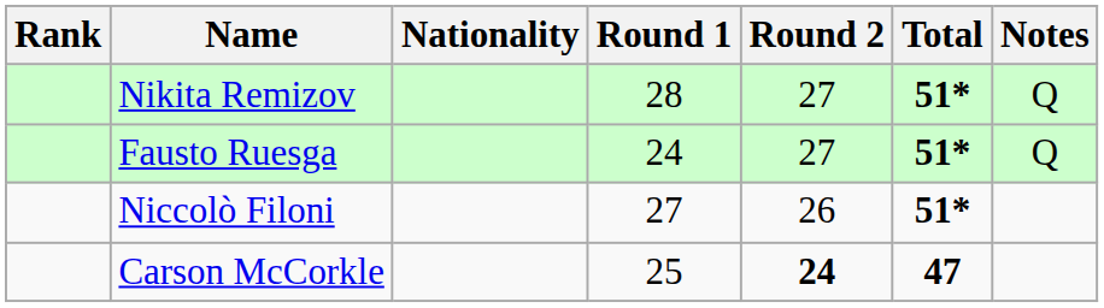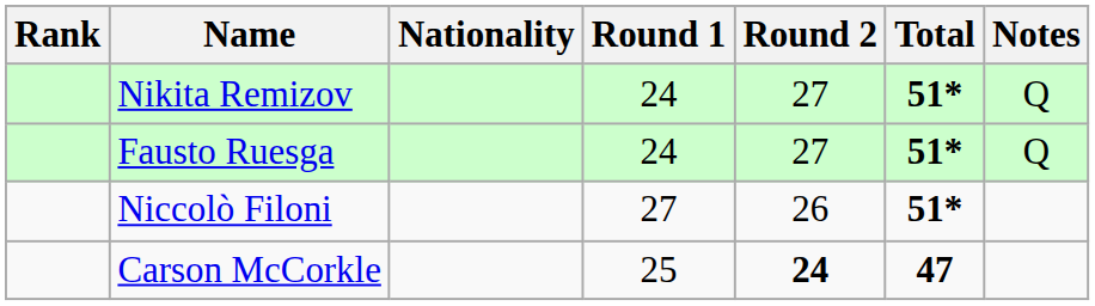 <table class="wikitable sortable" style="text-align:center">
 <tr>
 <th>Rank</th>
 <th>Name</th>
 <th>Nationality</th>
 <th>Round 1</th>
 <th>Round 2</th>
 <th>Total</th>
 <th>Notes</th>
 </tr>
 <tr bgcolor=ccffcc>
 <td></td>
 <td align=left><a href='#'>Nikita Remizov</a></td>
 <td align=left></td>
-<td>28</td>
+<td>24</td>
 <td>27</td>
 <td><strong>51*</strong></td>
 <td>Q</td>
 </tr>
 <tr bgcolor=ccffcc>
 <td></td>
 <td align=left><a href='#'>Fausto Ruesga</a></td>
 <td align=left></td>
 <td>24</td>
 <td>27</td>
 <td><strong>51*</strong></td>
 <td>Q</td>
 </tr>
 <tr>
 <td></td>
 <td align=left><a href='#'>Niccolò Filoni</a></td>
 <td align=left></td>
 <td>27</td>
 <td>26</td>
 <td><strong>51*</strong></td>
 <td></td>
 </tr>
 <tr>
 <td></td>
 <td align=left><a href='#'>Carson McCorkle</a></td>
 <td align=left></td>
 <td>25</td>
 <td><strong>24</strong></td>
 <td><strong>47</strong></td>
 <td></td>
 </tr>
 </table>
